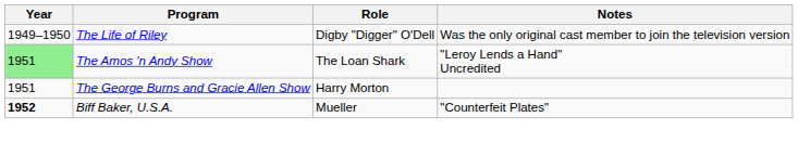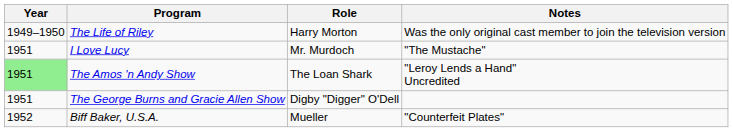 <table class="wikitable">
 <tr>
 <th>Year</th>
 <th>Program</th>
 <th>Role</th>
 <th>Notes</th>
 </tr>
 <tr>
 <td>1949–1950</td>
 <td><em><a href='#'>The Life of Riley</a></em></td>
-<td>Digby "Digger" O'Dell</td>
+<td>Harry Morton</td>
 <td>Was the only original cast member to join the television version</td>
+</tr>
+<tr>
+<td>1951</td>
+<td><em><a href='#'>I Love Lucy</a></em></td>
+<td>Mr. Murdoch</td>
+<td>"The Mustache"</td>
 </tr>
 <tr>
 <td style="background: lightgreen;">1951</td>
 <td><em><a href='#'>The Amos 'n Andy Show</a></em></td>
 <td>The Loan Shark</td>
 <td>"Leroy Lends a Hand"<br>Uncredited</td>
 </tr>
 <tr>
 <td>1951</td>
 <td><em><a href='#'>The George Burns and Gracie Allen Show</a></em></td>
-<td>Harry Morton</td>
+<td>Digby "Digger" O'Dell</td>
 <td></td>
 </tr>
 <tr>
-<td><strong>1952</strong></td>
+<td>1952</td>
 <td><em>Biff Baker, U.S.A.</em></td>
 <td>Mueller</td>
 <td>"Counterfeit Plates"</td>
 </tr>
 </table>
